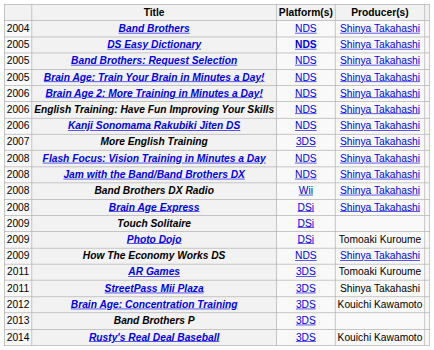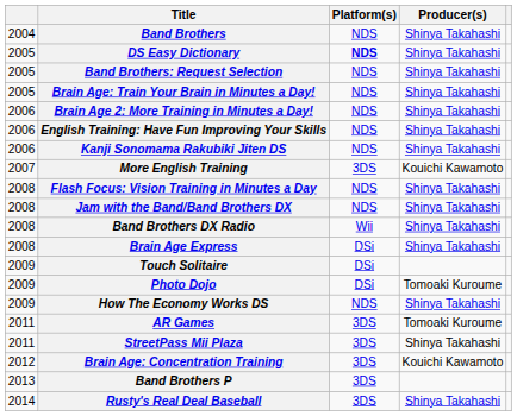 <table class="wikitable sortable plainrowheaders" style="text-align: center;">
 <tr>
 <th scope="col"></th>
 <th scope="col">Title</th>
 <th scope="col">Platform(s)</th>
 <th scope="col">Producer(s)</th>
 <th scope="col"></th>
 </tr>
 <tr>
 <td>2004</td>
 <th scope="row"><em><a href='#'>Band Brothers</a></em></th>
 <td><a href='#'>NDS</a></td>
 <td><a href='#'>Shinya Takahashi</a></td>
 <td></td>
 </tr>
 <tr>
 <td>2005</td>
 <th scope="row"><em><a href='#'>DS Easy Dictionary</a></em></th>
 <td><strong><a href='#'>NDS</a></strong></td>
 <td><a href='#'>Shinya Takahashi</a></td>
 <td></td>
 </tr>
 <tr>
 <td>2005</td>
 <th scope="row"><em><a href='#'>Band Brothers: Request Selection</a></em></th>
 <td><a href='#'>NDS</a></td>
 <td><a href='#'>Shinya Takahashi</a></td>
 <td></td>
 </tr>
 <tr>
 <td>2005</td>
 <th scope="row"><em><a href='#'>Brain Age: Train Your Brain in Minutes a Day!</a></em></th>
 <td><a href='#'>NDS</a></td>
 <td><a href='#'>Shinya Takahashi</a></td>
 <td></td>
 </tr>
 <tr>
 <td>2006</td>
 <th scope="row"><em><a href='#'>Brain Age 2: More Training in Minutes a Day!</a></em></th>
 <td><a href='#'>NDS</a></td>
 <td><a href='#'>Shinya Takahashi</a></td>
 <td></td>
 </tr>
 <tr>
 <td>2006</td>
 <th scope="row"><em>English Training: Have Fun Improving Your Skills</em></th>
 <td><a href='#'>NDS</a></td>
 <td><a href='#'>Shinya Takahashi</a></td>
 <td></td>
 </tr>
 <tr>
 <td>2006</td>
 <th scope="row"><em><a href='#'>Kanji Sonomama Rakubiki Jiten DS</a></em></th>
 <td><a href='#'>NDS</a></td>
 <td><a href='#'>Shinya Takahashi</a></td>
 <td></td>
 </tr>
 <tr>
 <td>2007</td>
 <th scope="row"><em>More English Training</em></th>
 <td><a href='#'>3DS</a></td>
-<td><a href='#'>Shinya Takahashi</a></td>
+<td>Kouichi Kawamoto</td>
 <td></td>
 </tr>
 <tr>
 <td>2008</td>
 <th scope="row"><em><a href='#'>Flash Focus: Vision Training in Minutes a Day</a></em></th>
 <td><a href='#'>NDS</a></td>
 <td><a href='#'>Shinya Takahashi</a></td>
 <td></td>
 </tr>
 <tr>
 <td>2008</td>
 <th scope="row"><em><a href='#'>Jam with the Band/Band Brothers DX</a></em></th>
 <td><a href='#'>NDS</a></td>
 <td><a href='#'>Shinya Takahashi</a></td>
 <td></td>
 </tr>
 <tr>
 <td>2008</td>
 <th scope="row"><em>Band Brothers DX Radio</em></th>
 <td><a href='#'>Wii</a></td>
 <td><a href='#'>Shinya Takahashi</a></td>
 <td></td>
 </tr>
 <tr>
 <td>2008</td>
 <th scope="row"><em><a href='#'>Brain Age Express</a></em></th>
 <td><a href='#'>DSi</a></td>
 <td><a href='#'>Shinya Takahashi</a></td>
 <td></td>
 </tr>
 <tr>
 <td>2009</td>
 <th scope="row"><em>Touch Solitaire</em></th>
 <td><a href='#'>DSi</a></td>
 <td></td>
 <td></td>
 </tr>
 <tr>
 <td>2009</td>
 <th scope="row"><em><a href='#'>Photo Dojo</a></em></th>
 <td><a href='#'>DSi</a></td>
 <td>Tomoaki Kuroume</td>
 <td></td>
 </tr>
 <tr>
 <td>2009</td>
 <th scope="row"><em>How The Economy Works DS</em></th>
 <td><a href='#'>NDS</a></td>
 <td><a href='#'>Shinya Takahashi</a></td>
 <td></td>
 </tr>
 <tr>
 <td>2011</td>
 <th scope="row"><em><a href='#'>AR Games</a></em></th>
 <td><a href='#'>3DS</a></td>
 <td>Tomoaki Kuroume</td>
 <td></td>
 </tr>
 <tr>
 <td>2011</td>
 <th scope="row"><em><a href='#'>StreetPass Mii Plaza</a></em></th>
 <td><a href='#'>3DS</a></td>
 <td>Shinya Takahashi</td>
 <td></td>
 </tr>
 <tr>
 <td>2012</td>
 <th scope="row"><em><a href='#'>Brain Age: Concentration Training</a></em></th>
 <td><a href='#'>3DS</a></td>
 <td>Kouichi Kawamoto</td>
 <td></td>
 </tr>
 <tr>
 <td>2013</td>
 <th scope="row"><em>Band Brothers P</em></th>
 <td><a href='#'>3DS</a></td>
 <td></td>
 <td></td>
 </tr>
 <tr>
 <td>2014</td>
 <th scope="row"><em><a href='#'>Rusty's Real Deal Baseball</a></em></th>
 <td><a href='#'>3DS</a></td>
-<td>Kouichi Kawamoto</td>
+<td><a href='#'>Shinya Takahashi</a></td>
 <td></td>
 </tr>
 </table>
